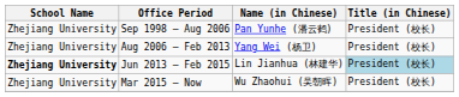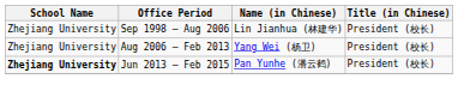 <table class="wikitable">
 <tr>
 <th>School Name</th>
 <th>Office Period</th>
 <th>Name (in Chinese)</th>
 <th>Title (in Chinese)</th>
 </tr>
 <tr>
 <td>Zhejiang University</td>
 <td>Sep 1998 – Aug 2006</td>
-<td><a href='#'>Pan Yunhe</a> (潘云鹤)</td>
+<td>Lin Jianhua (林建华)</td>
 <td>President (校长)</td>
 </tr>
 <tr>
 <td>Zhejiang University</td>
 <td>Aug 2006 – Feb 2013</td>
 <td><a href='#'>Yang Wei</a> (杨卫)</td>
 <td>President (校长)</td>
 </tr>
 <tr>
 <td><strong>Zhejiang University</strong></td>
 <td>Jun 2013 – Feb 2015</td>
-<td>Lin Jianhua (林建华)</td>
-<td style="background: lightblue;">President (校长)</td>
-</tr>
-<tr>
-<td>Zhejiang University</td>
-<td>Mar 2015 – Now</td>
-<td>Wu Zhaohui (吴朝晖)</td>
+<td><a href='#'>Pan Yunhe</a> (潘云鹤)</td>
 <td>President (校长)</td>
 </tr>
 <tr>
 </tr>
 </table>
